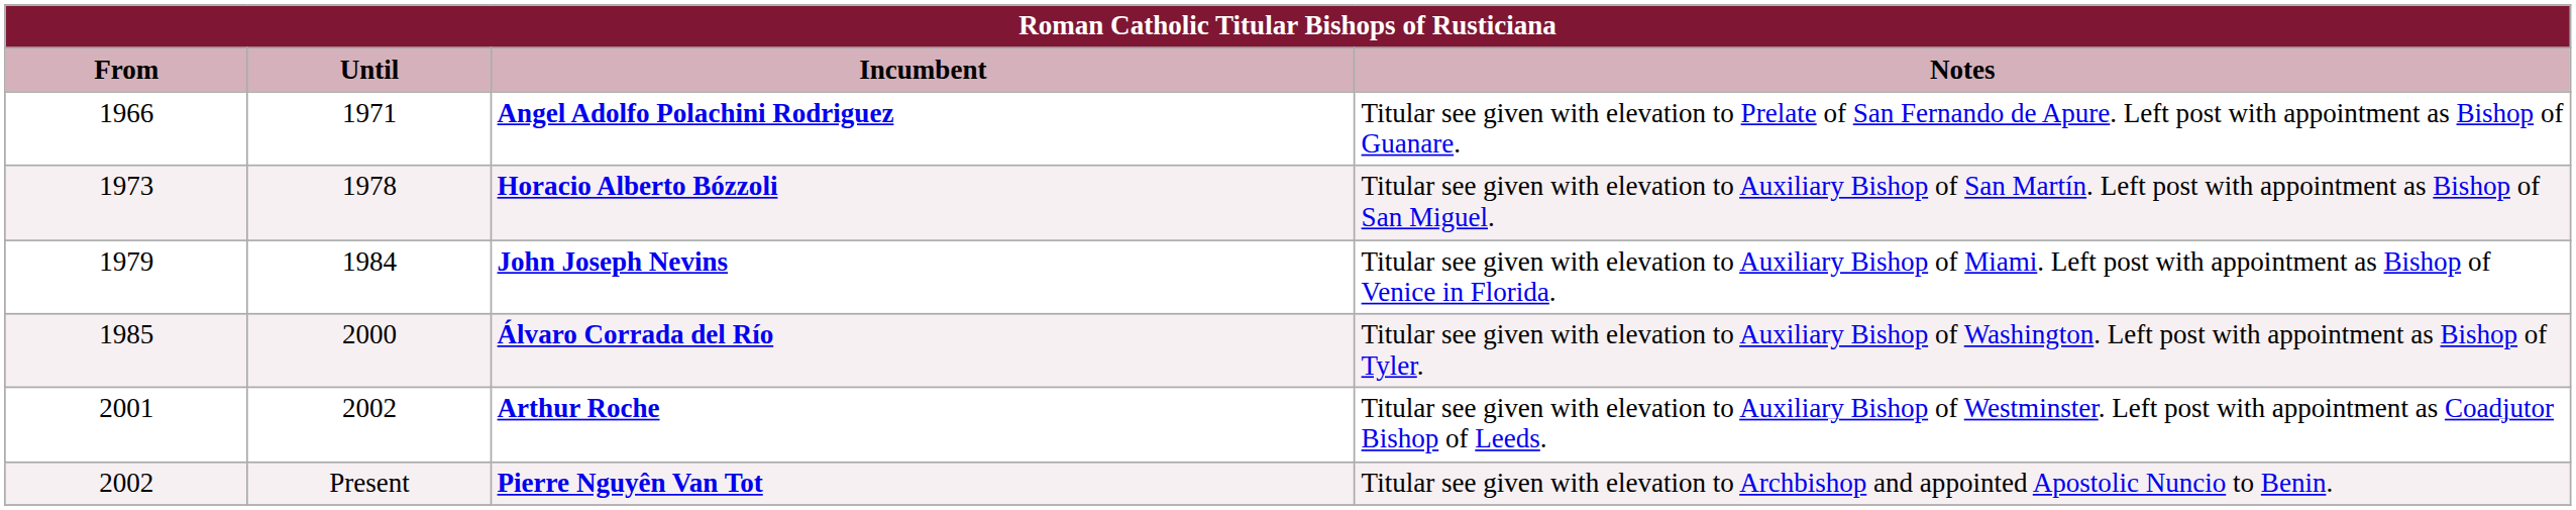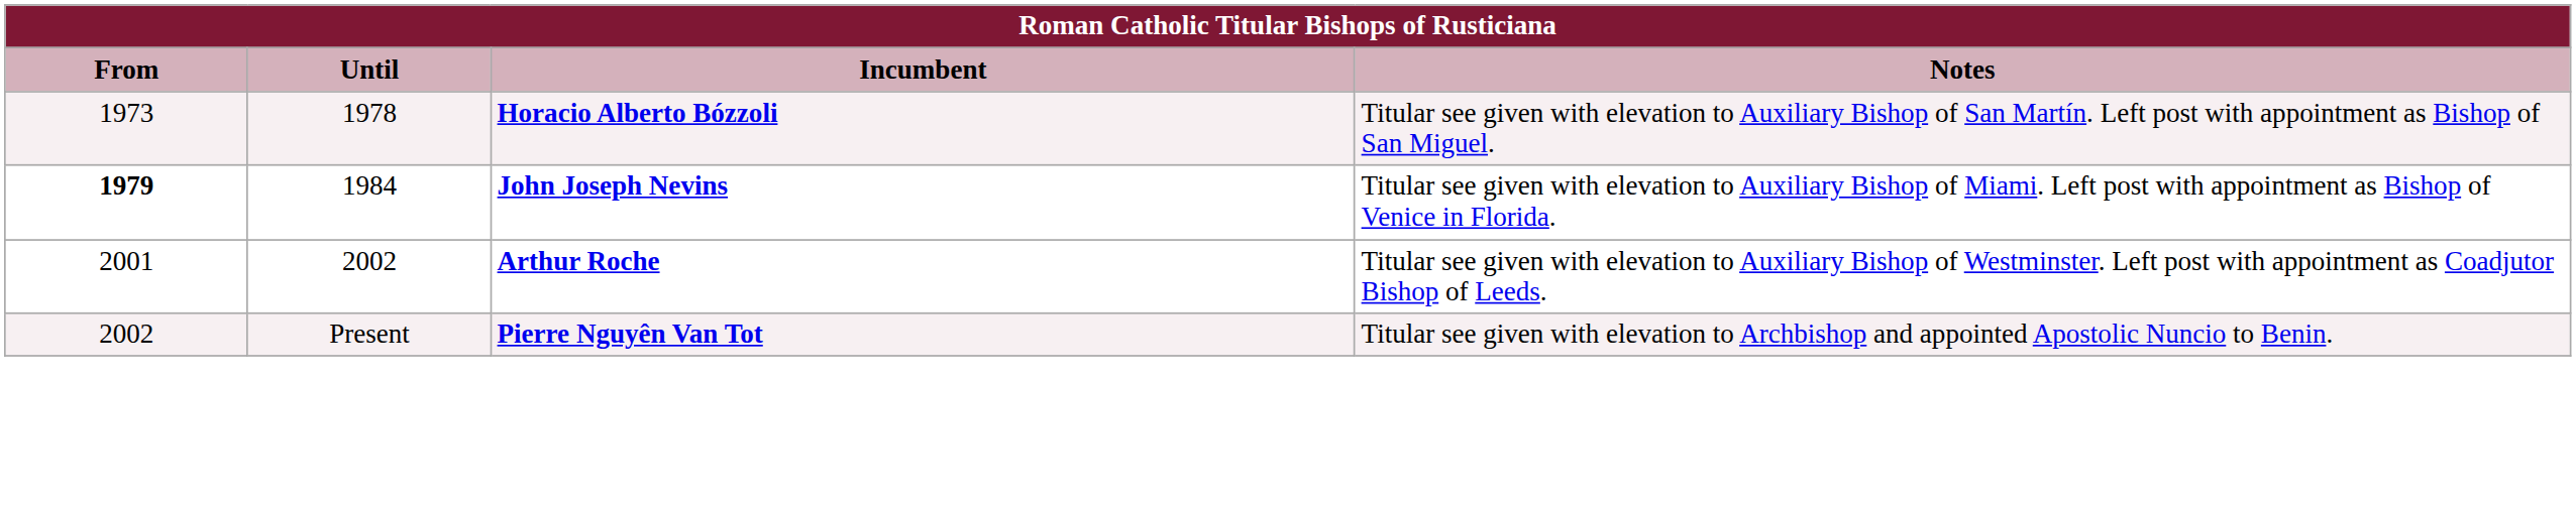 <table class="wikitable" style="width:95%"; border="1">
 <tr>
 <th colspan="4" style="background-color: #7F1734; color: white;">Roman Catholic Titular Bishops of Rusticiana</th>
 </tr>
 <tr align=center>
 <th style="background-color:#D4B1BB" width="9%">From</th>
 <th style="background-color:#D4B1BB" width="9%">Until</th>
 <th style="background-color:#D4B1BB" width="32%">Incumbent</th>
 <th style="background-color:#D4B1BB" width="45%">Notes</th>
 </tr>
-<tr valign=top bgcolor="white">
-<td align="center">1966</td>
-<td align="center">1971</td>
-<td><strong><a href='#'>Angel Adolfo Polachini Rodriguez</a></strong></td>
-<td>Titular see given with elevation to <a href='#'>Prelate</a> of <a href='#'>San Fernando de Apure</a>. Left post with appointment as <a href='#'>Bishop</a> of <a href='#'>Guanare</a>.</td>
-</tr>
 <tr valign=top bgcolor="#F7F0F2">
 <td align="center">1973</td>
 <td align="center">1978</td>
 <td><strong><a href='#'>Horacio Alberto Bózzoli</a></strong></td>
 <td>Titular see given with elevation to <a href='#'>Auxiliary Bishop</a> of <a href='#'>San Martín</a>. Left post with appointment as <a href='#'>Bishop</a> of <a href='#'>San Miguel</a>.</td>
 </tr>
 <tr valign=top bgcolor="white">
-<td align="center">1979</td>
+<td align="center"><strong>1979</strong></td>
 <td align="center">1984</td>
 <td><strong><a href='#'>John Joseph Nevins</a></strong></td>
 <td>Titular see given with elevation to <a href='#'>Auxiliary Bishop</a> of <a href='#'>Miami</a>. Left post with appointment as <a href='#'>Bishop</a> of <a href='#'>Venice in Florida</a>.</td>
-</tr>
-<tr valign=top bgcolor="#F7F0F2">
-<td align="center">1985</td>
-<td align="center">2000</td>
-<td><strong><a href='#'>Álvaro Corrada del Río</a></strong></td>
-<td>Titular see given with elevation to <a href='#'>Auxiliary Bishop</a> of <a href='#'>Washington</a>. Left post with appointment as <a href='#'>Bishop</a> of <a href='#'>Tyler</a>.</td>
 </tr>
 <tr valign=top bgcolor="white">
 <td align="center">2001</td>
 <td align="center">2002</td>
 <td><strong><a href='#'>Arthur Roche</a></strong></td>
 <td>Titular see given with elevation to <a href='#'>Auxiliary Bishop</a> of <a href='#'>Westminster</a>. Left post with appointment as <a href='#'>Coadjutor Bishop</a> of <a href='#'>Leeds</a>.</td>
 </tr>
 <tr valign=top bgcolor="#F7F0F2">
 <td align="center">2002</td>
 <td align="center">Present</td>
 <td><strong><a href='#'>Pierre Nguyên Van Tot</a></strong></td>
 <td>Titular see given with elevation to <a href='#'>Archbishop</a> and appointed <a href='#'>Apostolic Nuncio</a> to <a href='#'>Benin</a>.</td>
 </tr>
 </table>
